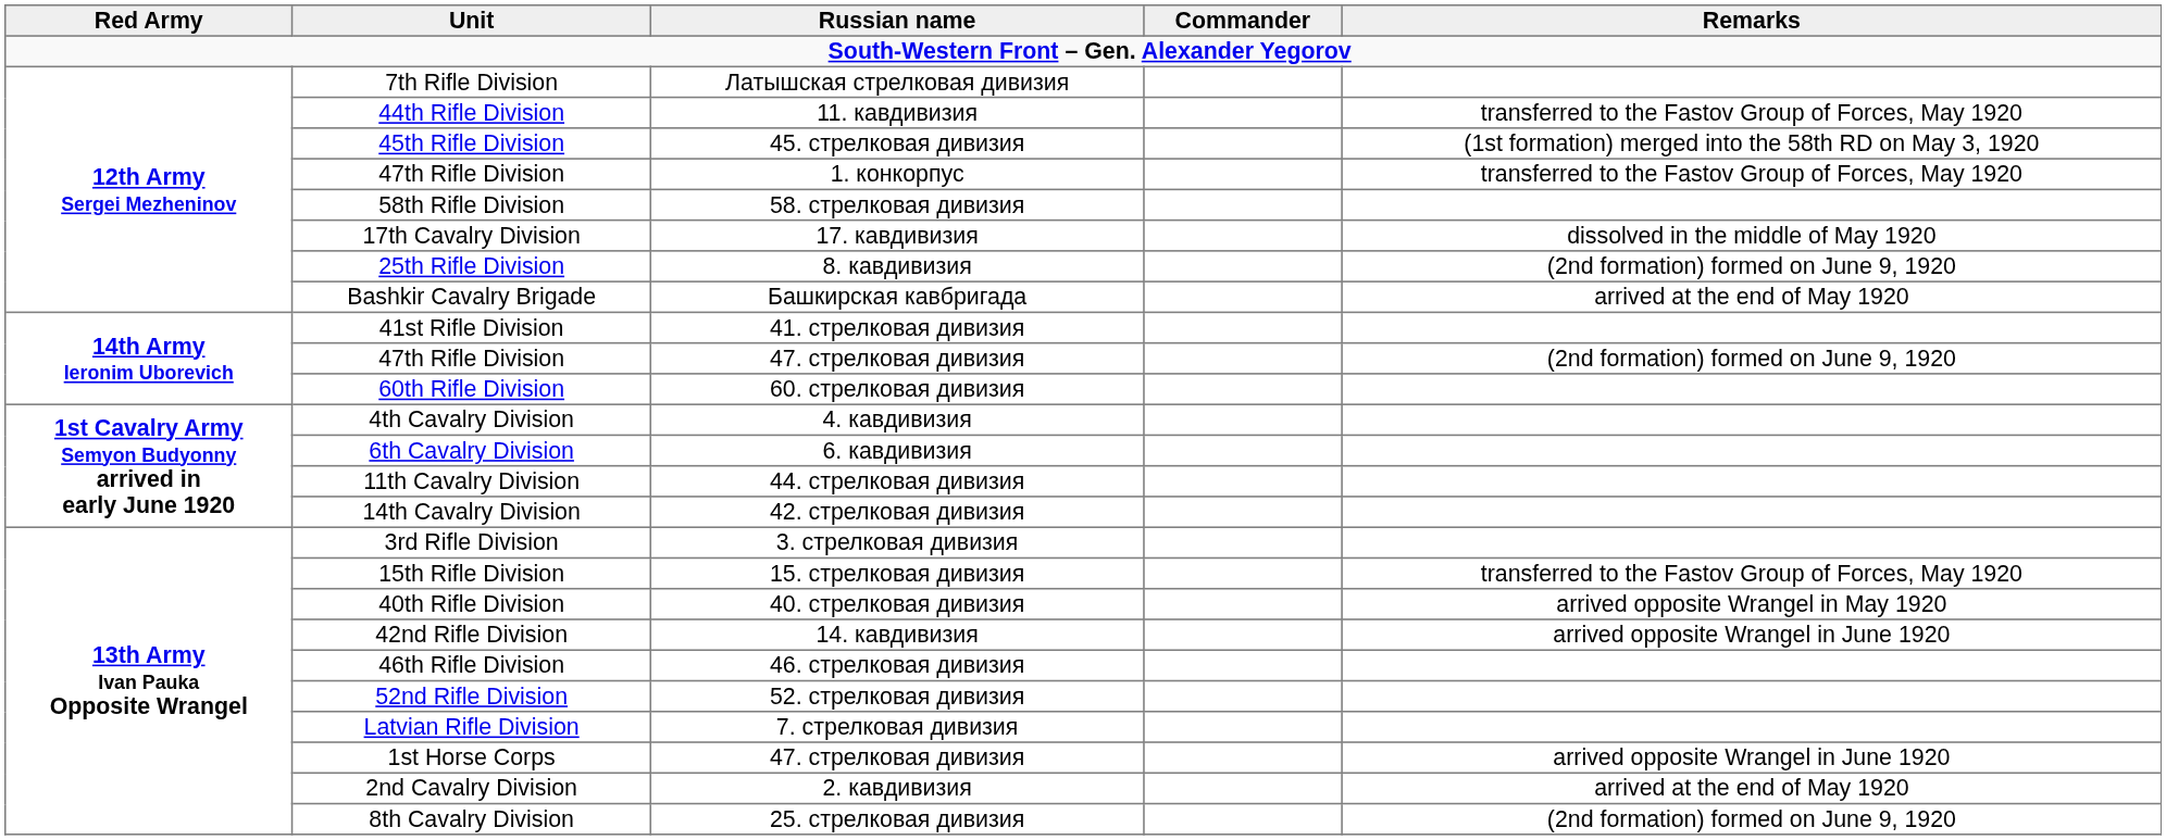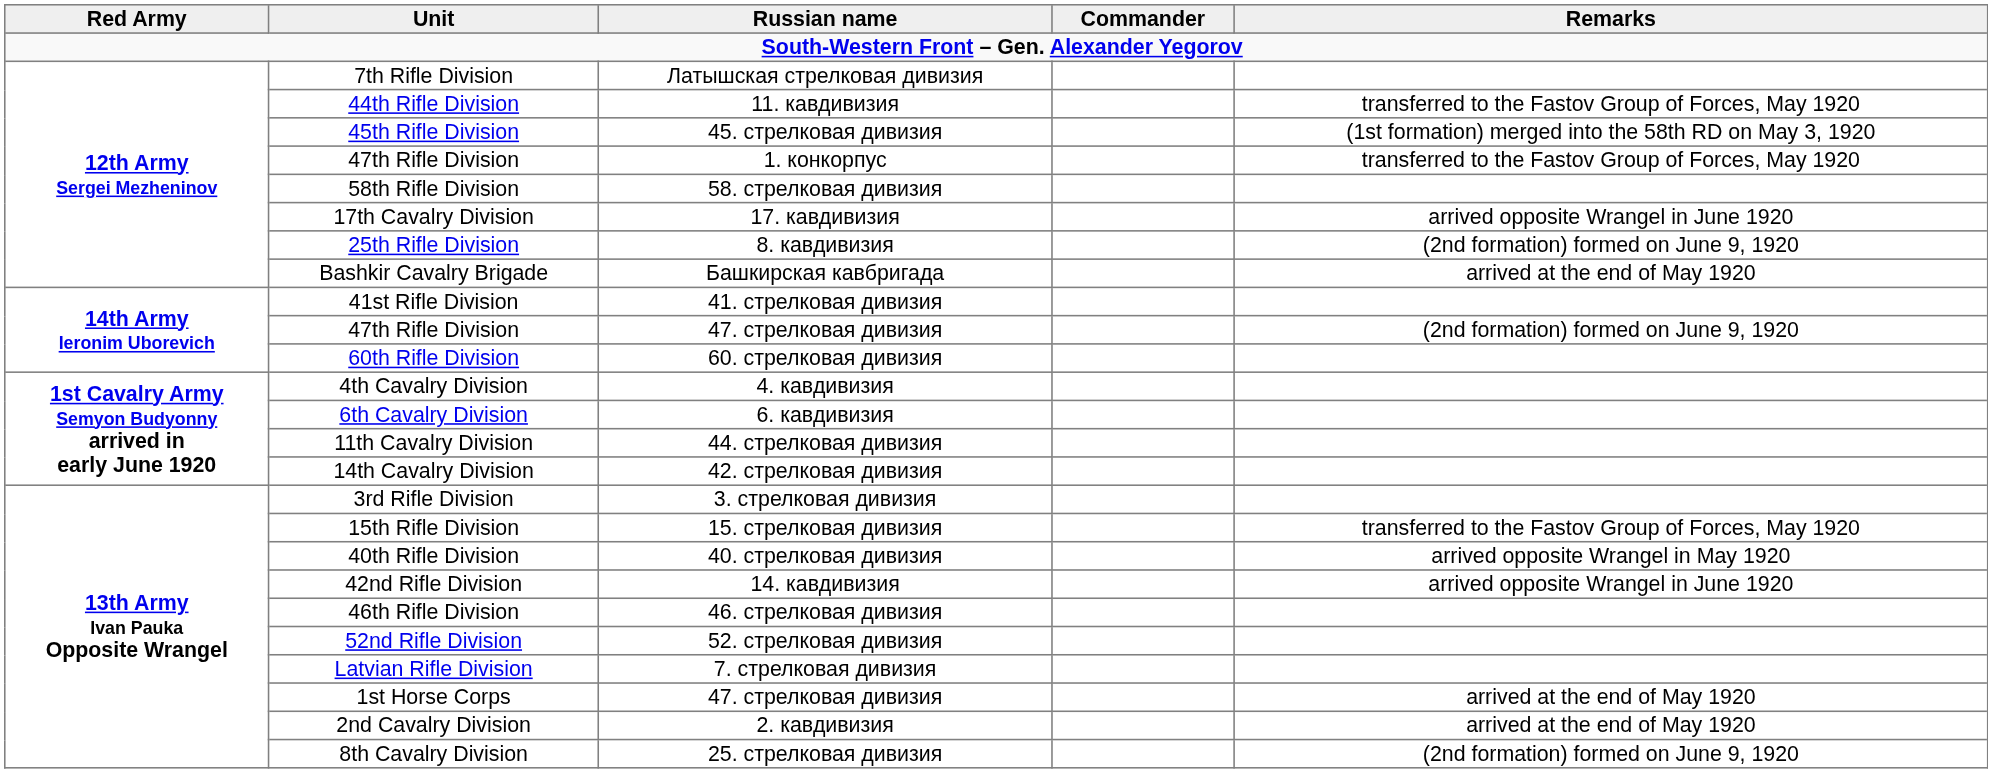 <table border="1" cellpadding="1" cellspacing="0" width="100%" style="font-size: 85%; border: gray solid 1px; border-collapse: collapse; text-align: center;">
 <tr style="background:#EFEFEF;">
 <th>Red Army</th>
 <th>Unit</th>
 <th>Russian name</th>
 <th>Commander</th>
 <th>Remarks</th>
 </tr>
 <tr>
 <th colspan="14" style="background: #f9f9f9; text-align: center;">  <a href='#'>South-Western Front</a> – Gen. <a href='#'>Alexander Yegorov</a></th>
 </tr>
 <tr>
 <th rowspan="8"><a href='#'>12th Army</a><br><small><a href='#'>Sergei Mezheninov</a></small></th>
 <td>7th Rifle Division</td>
 <td>Латышская стрелковая дивизия</td>
 <td></td>
 <td></td>
 </tr>
 <tr>
 <td><a href='#'>44th Rifle Division</a></td>
 <td>11. кавдивизия</td>
 <td></td>
 <td>transferred to the Fastov Group of Forces, May 1920</td>
 </tr>
 <tr>
 <td><a href='#'>45th Rifle Division</a></td>
 <td>45. стрелковая дивизия</td>
 <td></td>
 <td>(1st formation) merged into the 58th RD on May 3, 1920</td>
 </tr>
 <tr>
 <td>47th Rifle Division</td>
 <td>1. конкорпус</td>
 <td></td>
 <td>transferred to the Fastov Group of Forces, May 1920</td>
 </tr>
 <tr>
 <td>58th Rifle Division</td>
 <td>58. стрелковая дивизия</td>
 <td></td>
 <td></td>
 </tr>
 <tr>
 <td>17th Cavalry Division</td>
 <td>17. кавдивизия</td>
 <td></td>
-<td>dissolved in the middle of May 1920</td>
+<td>arrived opposite Wrangel in June 1920</td>
 </tr>
 <tr>
 <td><a href='#'>25th Rifle Division</a></td>
 <td>8. кавдивизия</td>
 <td></td>
 <td>(2nd formation) formed on June 9, 1920</td>
 </tr>
 <tr>
 <td>Bashkir Cavalry Brigade</td>
 <td>Башкирская кавбригада</td>
 <td></td>
 <td>arrived at the end of May 1920</td>
 </tr>
 <tr>
 <th rowspan="3"><a href='#'>14th Army</a><br><small><a href='#'>Ieronim Uborevich</a></small></th>
 <td>41st Rifle Division</td>
 <td>41. стрелковая дивизия</td>
 <td></td>
 <td></td>
 </tr>
 <tr>
 <td>47th Rifle Division</td>
 <td>47. стрелковая дивизия</td>
 <td></td>
 <td>(2nd formation) formed on June 9, 1920</td>
 </tr>
 <tr>
 <td><a href='#'>60th Rifle Division</a></td>
 <td>60. стрелковая дивизия</td>
 <td></td>
 <td></td>
 </tr>
 <tr>
 <th rowspan="4"><a href='#'>1st Cavalry Army</a><br><small><a href='#'>Semyon Budyonny</a></small><br>arrived in<br>early June 1920</th>
 <td>4th Cavalry Division</td>
 <td>4. кавдивизия</td>
 <td></td>
 <td></td>
 </tr>
 <tr>
 <td><a href='#'>6th Cavalry Division</a></td>
 <td>6. кавдивизия</td>
 <td></td>
 <td></td>
 </tr>
 <tr>
 <td>11th Cavalry Division</td>
 <td>44. стрелковая дивизия</td>
 <td></td>
 <td></td>
 </tr>
 <tr>
 <td>14th Cavalry Division</td>
 <td>42. стрелковая дивизия</td>
 <td></td>
 <td></td>
 </tr>
 <tr>
 <th rowspan="10"><a href='#'>13th Army</a><br><small>Ivan Pauka</small><br>Opposite Wrangel</th>
 <td>3rd Rifle Division</td>
 <td>3. стрелковая дивизия</td>
 <td></td>
 <td></td>
 </tr>
 <tr>
 <td>15th Rifle Division</td>
 <td>15. стрелковая дивизия</td>
 <td></td>
 <td>transferred to the Fastov Group of Forces, May 1920</td>
 </tr>
 <tr>
 <td>40th Rifle Division</td>
 <td>40. стрелковая дивизия</td>
 <td></td>
 <td>arrived opposite Wrangel in May 1920</td>
 </tr>
 <tr>
 <td>42nd Rifle Division</td>
 <td>14. кавдивизия</td>
 <td></td>
 <td>arrived opposite Wrangel in June 1920</td>
 </tr>
 <tr>
 <td>46th Rifle Division</td>
 <td>46. стрелковая дивизия</td>
 <td></td>
 <td></td>
 </tr>
 <tr>
 <td><a href='#'>52nd Rifle Division</a></td>
 <td>52. стрелковая дивизия</td>
 <td></td>
 <td></td>
 </tr>
 <tr>
 <td><a href='#'>Latvian Rifle Division</a></td>
 <td>7. стрелковая дивизия</td>
 <td></td>
 <td></td>
 </tr>
 <tr>
 <td>1st Horse Corps</td>
 <td>47. стрелковая дивизия</td>
 <td></td>
-<td>arrived opposite Wrangel in June 1920</td>
+<td>arrived at the end of May 1920</td>
 </tr>
 <tr>
 <td>2nd Cavalry Division</td>
 <td>2. кавдивизия</td>
 <td></td>
 <td>arrived at the end of May 1920</td>
 </tr>
 <tr>
 <td>8th Cavalry Division</td>
 <td>25. стрелковая дивизия</td>
 <td></td>
 <td>(2nd formation) formed on June 9, 1920</td>
 </tr>
 </table>
